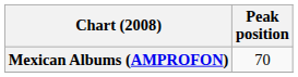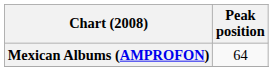 <table class="wikitable sortable plainrowheaders" style="text-align:center">
 <tr>
 <th scope="col">Chart (2008)</th>
 <th scope="col">Peak<br>position</th>
 </tr>
 <tr>
 <th scope="row">Mexican Albums (<a href='#'>AMPROFON</a>)</th>
-<td>70</td>
+<td>64</td>
 </tr>
 <tr>
 </tr>
 <tr>
 </tr>
 <tr>
 </tr>
 </table>
